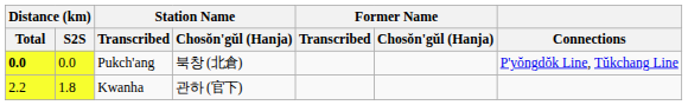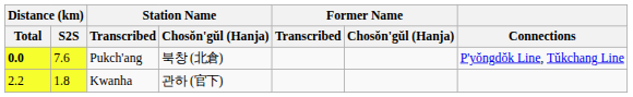 <table class="wikitable" style="font-size:90%;">
 <tr>
 <th colspan="2">Distance (km)</th>
 <th colspan="2">Station Name</th>
 <th colspan="2">Former Name</th>
 <th></th>
 </tr>
 <tr>
 <th>Total</th>
 <th>S2S</th>
 <th>Transcribed</th>
 <th>Chosŏn'gŭl (Hanja)</th>
 <th>Transcribed</th>
 <th>Chosŏn'gŭl (Hanja)</th>
 <th>Connections</th>
 </tr>
 <tr>
 <td bgcolor=#F7FE2E><strong>0.0</strong></td>
-<td bgcolor=#F7FE2E>0.0</td>
+<td bgcolor=#F7FE2E>7.6</td>
 <td>Pukch'ang</td>
 <td>북창 (北倉)</td>
 <td></td>
 <td></td>
 <td><a href='#'>P'yŏngdŏk Line</a>, <a href='#'>Tŭkchang Line</a></td>
 </tr>
 <tr>
 <td bgcolor=#F7FE2E>2.2</td>
 <td bgcolor=#F7FE2E>1.8</td>
 <td>Kwanha</td>
 <td>관하 (官下)</td>
 <td></td>
 <td></td>
 <td></td>
 </tr>
 </table>
